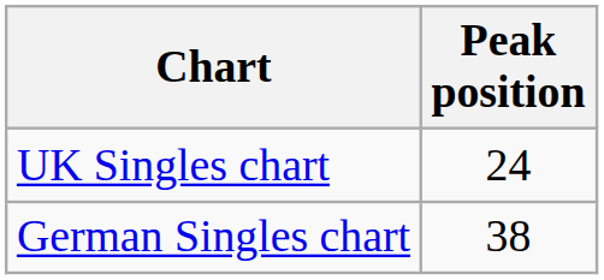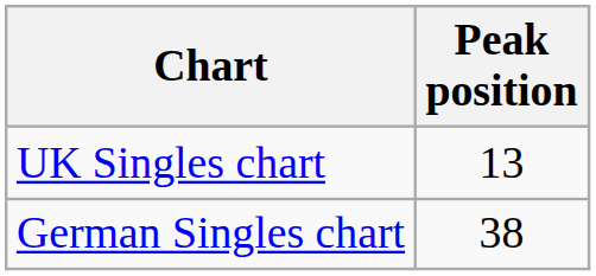 <table class="wikitable sortable">
 <tr>
 <th>Chart</th>
 <th>Peak<br>position</th>
 </tr>
 <tr>
 <td><a href='#'>UK Singles chart</a></td>
-<td style="text-align:center;">24</td>
+<td style="text-align:center;">13</td>
 </tr>
 <tr>
 <td><a href='#'>German Singles chart</a></td>
 <td style="text-align:center;">38</td>
 </tr>
 </table>
